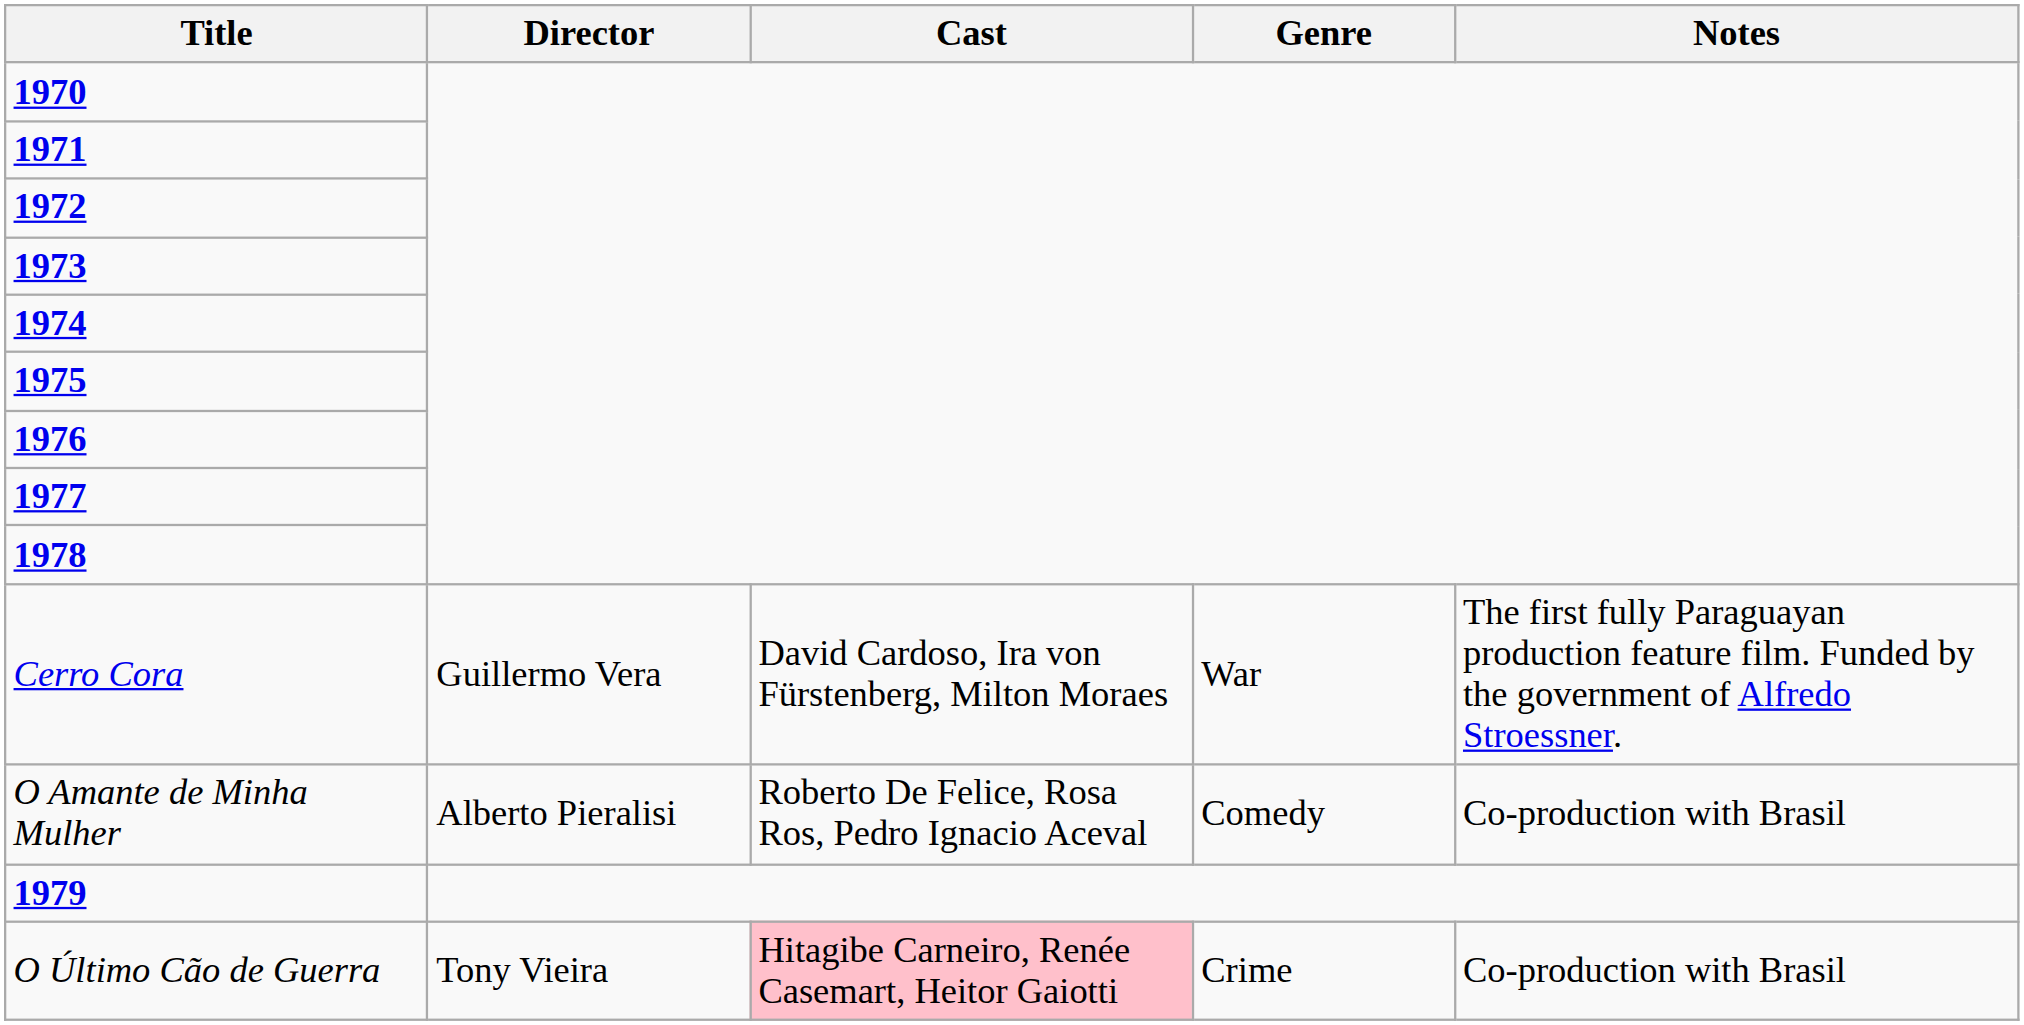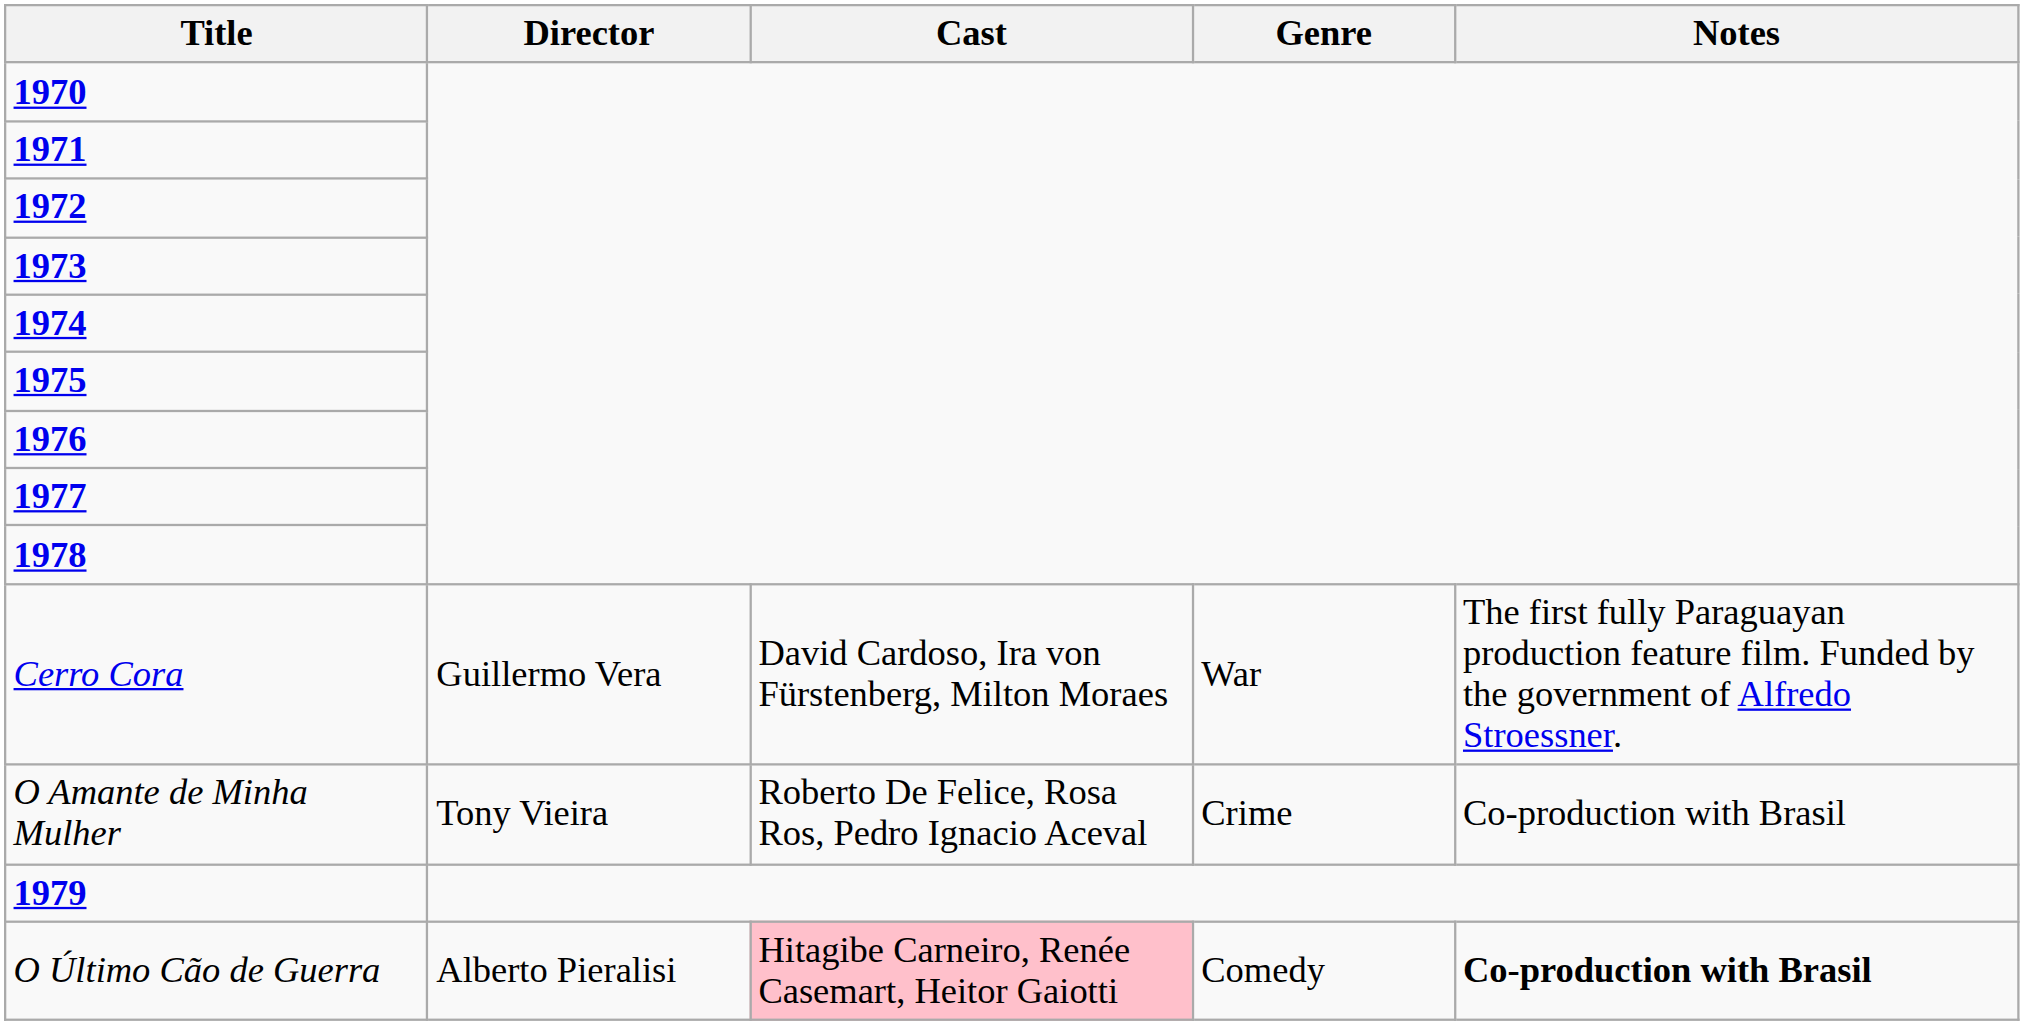 <table class="wikitable" width= "100%">
 <tr>
 <th width=21%>Title</th>
 <th width=16%>Director</th>
 <th width=22%>Cast</th>
 <th width=13%>Genre</th>
 <th width=28%>Notes</th>
 </tr>
 <tr>
 <td><strong><a href='#'>1970</a></strong></td>
 </tr>
 <tr>
 <td><strong><a href='#'>1971</a></strong></td>
 </tr>
 <tr>
 <td><strong><a href='#'>1972</a></strong></td>
 </tr>
 <tr>
 <td><strong><a href='#'>1973</a></strong></td>
 </tr>
 <tr>
 <td><strong><a href='#'>1974</a></strong></td>
 </tr>
 <tr>
 <td><strong><a href='#'>1975</a></strong></td>
 </tr>
 <tr>
 <td><strong><a href='#'>1976</a></strong></td>
 </tr>
 <tr>
 <td><strong><a href='#'>1977</a></strong></td>
 </tr>
 <tr>
 <td><strong><a href='#'>1978</a></strong></td>
 </tr>
 <tr>
 <td><em><a href='#'>Cerro Cora</a></em></td>
 <td>Guillermo Vera</td>
 <td>David Cardoso, Ira von Fürstenberg, Milton Moraes</td>
 <td>War</td>
 <td>The first fully Paraguayan production feature film. Funded by the government of <a href='#'>Alfredo Stroessner</a>.</td>
 </tr>
 <tr>
 <td><em>O Amante de Minha Mulher</em></td>
-<td>Alberto Pieralisi</td>
+<td>Tony Vieira</td>
 <td>Roberto De Felice, Rosa Ros, Pedro Ignacio Aceval</td>
-<td>Comedy</td>
+<td>Crime</td>
 <td>Co-production with Brasil</td>
 </tr>
 <tr>
 <td><strong><a href='#'>1979</a></strong></td>
 </tr>
 <tr>
 <td><em>O Último Cão de Guerra</em></td>
-<td>Tony Vieira</td>
+<td>Alberto Pieralisi</td>
 <td style="background: pink;">Hitagibe Carneiro, Renée Casemart, Heitor Gaiotti</td>
-<td>Crime</td>
-<td>Co-production with Brasil</td>
+<td>Comedy</td>
+<td><strong>Co-production with Brasil</strong></td>
 </tr>
 </table>
